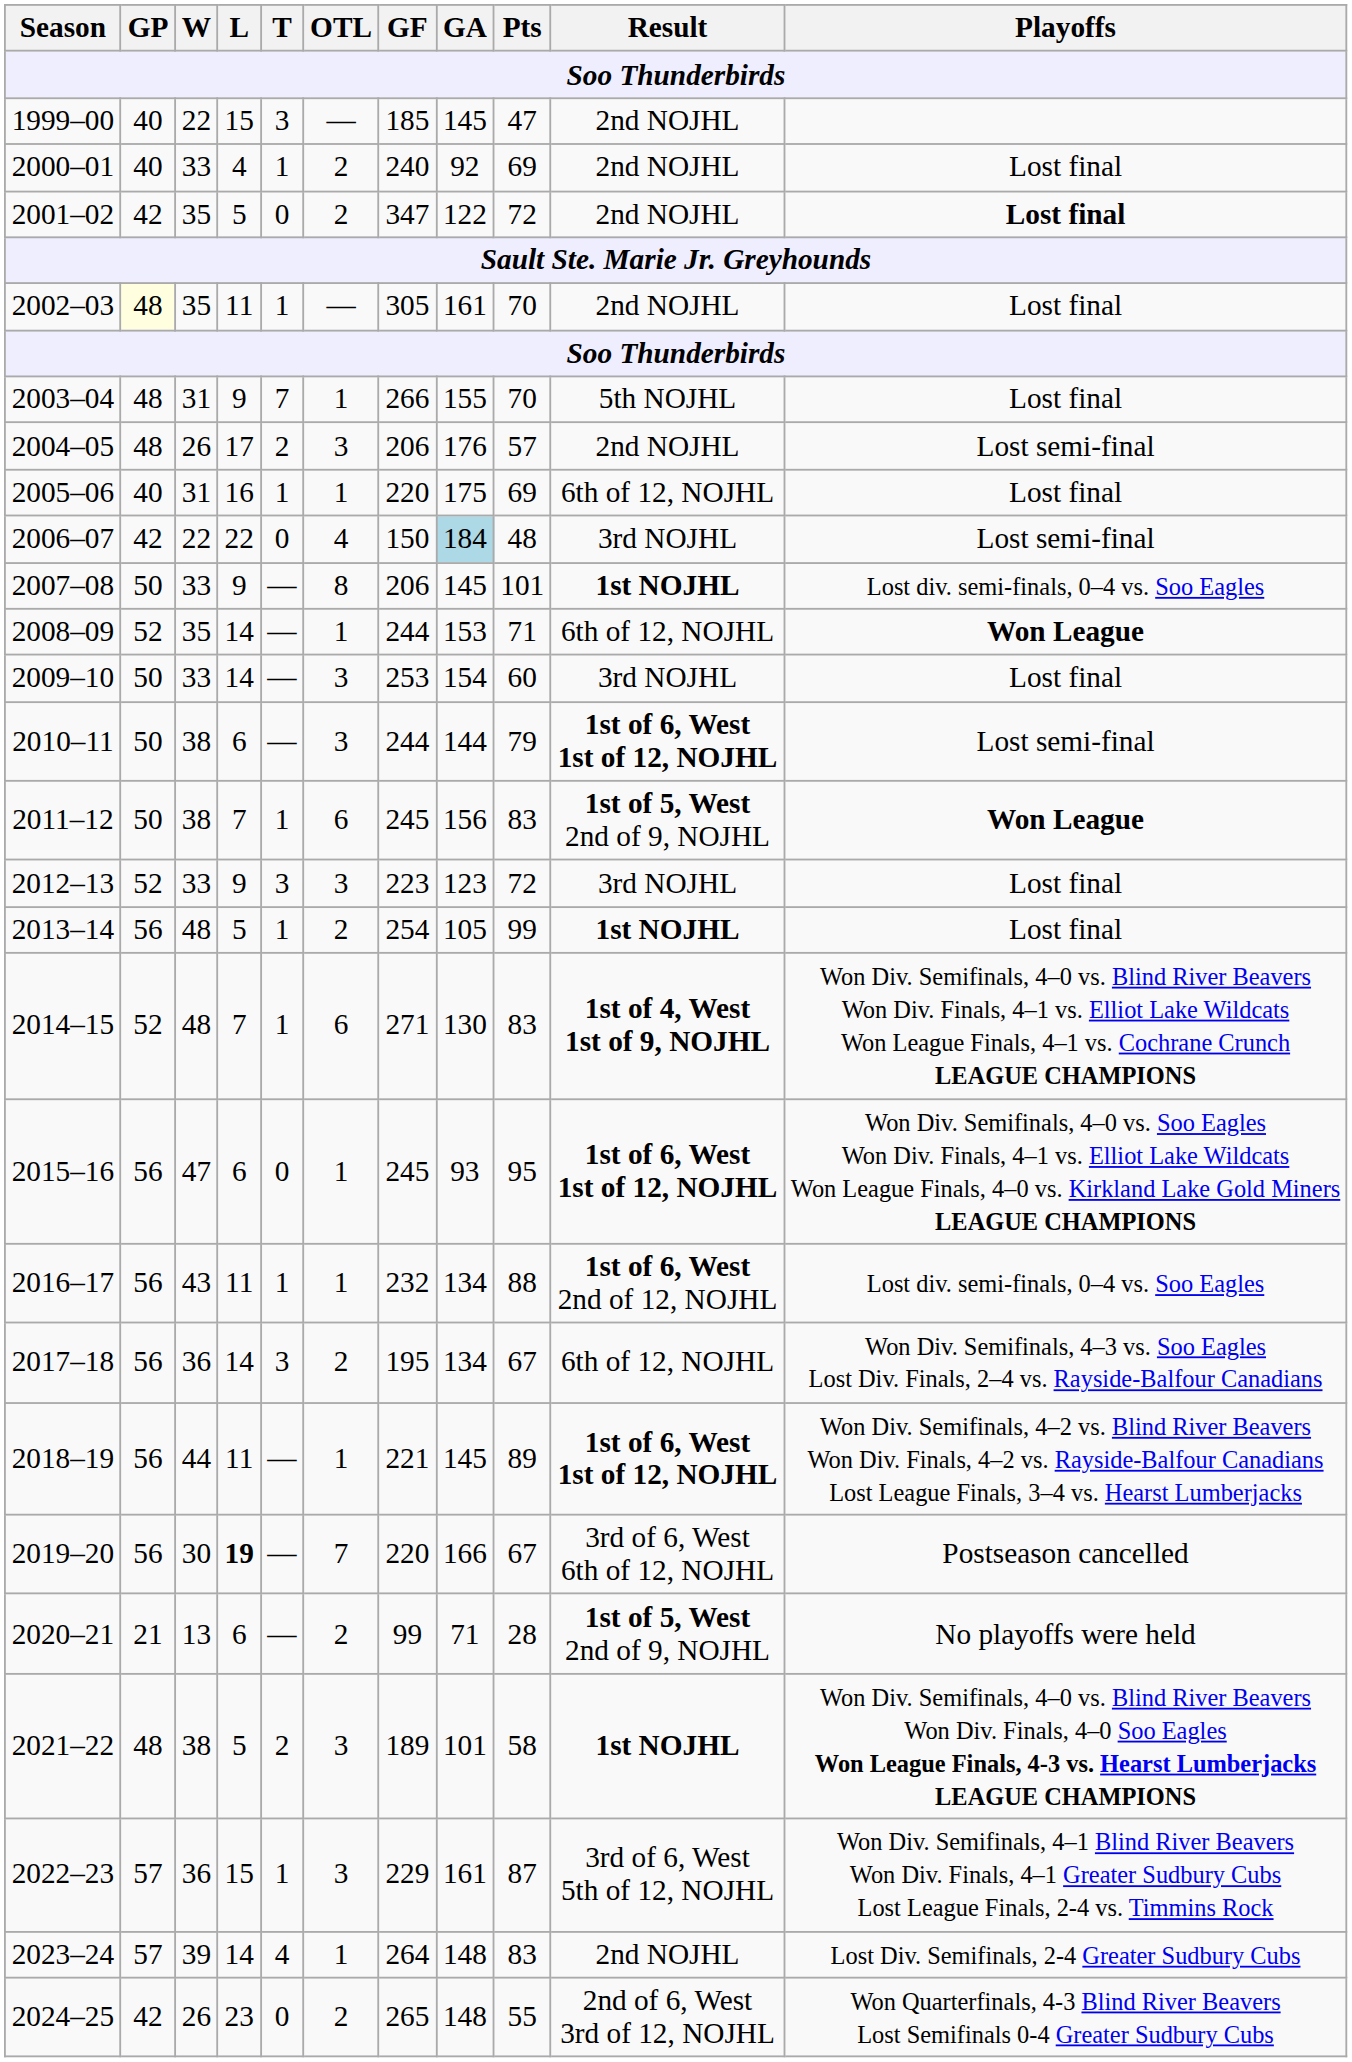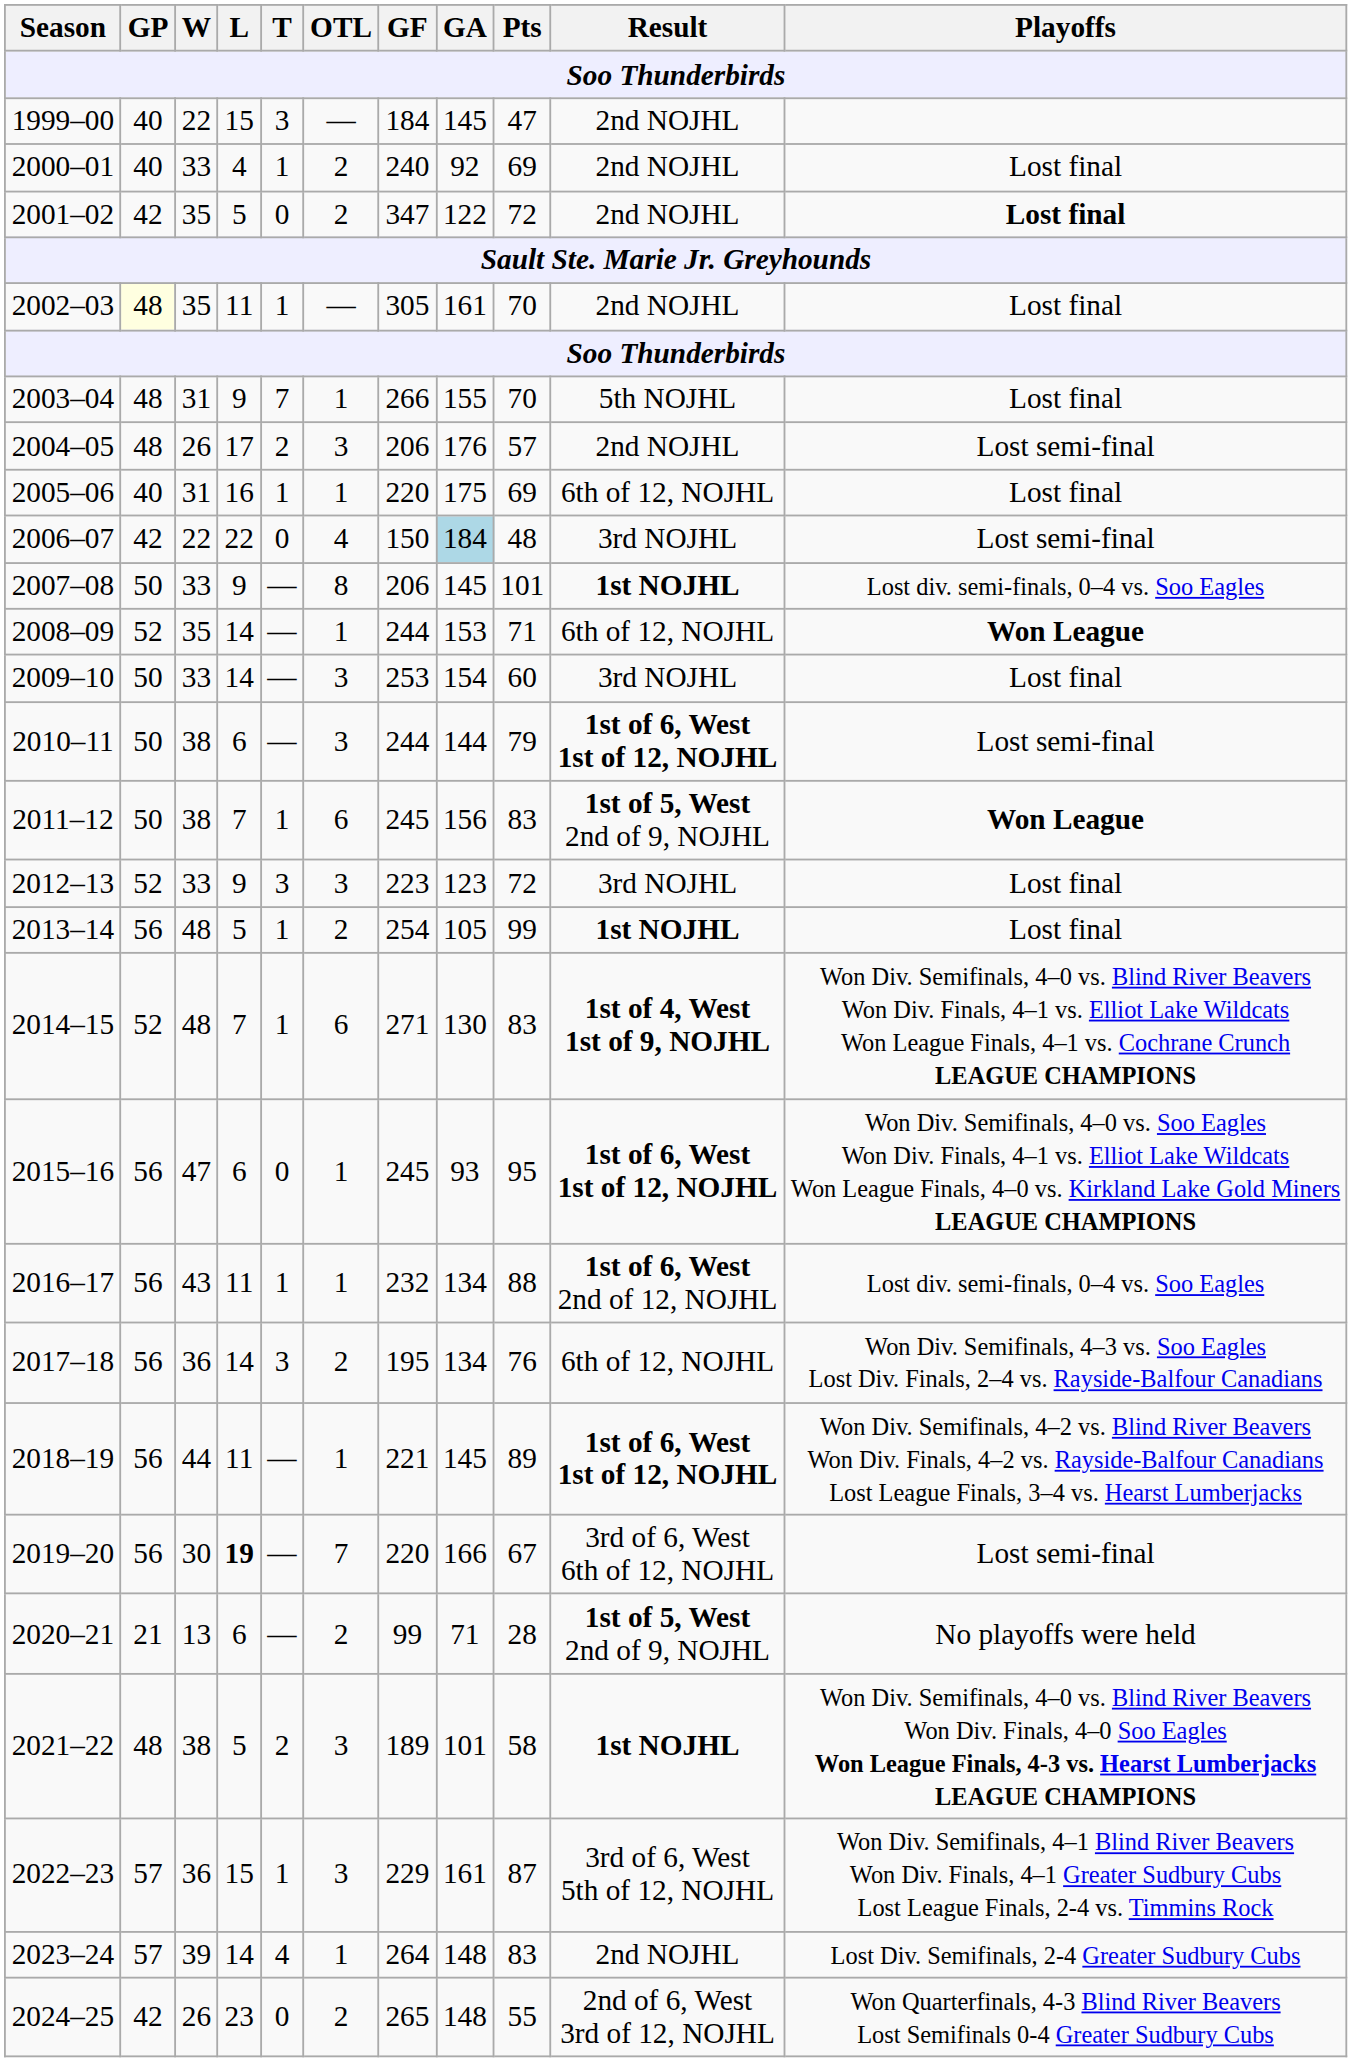 <table class="wikitable" style="text-align:center">
 <tr>
 <th>Season</th>
 <th>GP</th>
 <th>W</th>
 <th>L</th>
 <th>T</th>
 <th>OTL</th>
 <th>GF</th>
 <th>GA</th>
 <th>Pts</th>
 <th>Result</th>
 <th>Playoffs</th>
 </tr>
 <tr bgcolor="#eeeeff">
 <td colspan="11"><strong><em>Soo Thunderbirds</em></strong></td>
 </tr>
 <tr>
 <td>1999–00</td>
 <td>40</td>
 <td>22</td>
 <td>15</td>
 <td>3</td>
 <td>—</td>
-<td>185</td>
+<td>184</td>
 <td>145</td>
 <td>47</td>
 <td>2nd NOJHL</td>
 <td></td>
 </tr>
 <tr>
 <td>2000–01</td>
 <td>40</td>
 <td>33</td>
 <td>4</td>
 <td>1</td>
 <td>2</td>
 <td>240</td>
 <td>92</td>
 <td>69</td>
 <td>2nd NOJHL</td>
 <td>Lost final</td>
 </tr>
 <tr>
 <td>2001–02</td>
 <td>42</td>
 <td>35</td>
 <td>5</td>
 <td>0</td>
 <td>2</td>
 <td>347</td>
 <td>122</td>
 <td>72</td>
 <td>2nd NOJHL</td>
 <td><strong>Lost final</strong></td>
 </tr>
 <tr bgcolor="#eeeeff">
 <td colspan="11"><strong><em>Sault Ste. Marie Jr. Greyhounds</em></strong></td>
 </tr>
 <tr>
 <td>2002–03</td>
 <td style="background: lightyellow;">48</td>
 <td>35</td>
 <td>11</td>
 <td>1</td>
 <td>—</td>
 <td>305</td>
 <td>161</td>
 <td>70</td>
 <td>2nd NOJHL</td>
 <td>Lost final</td>
 </tr>
 <tr bgcolor="#eeeeff">
 <td colspan="11"><strong><em>Soo Thunderbirds</em></strong></td>
 </tr>
 <tr>
 <td>2003–04</td>
 <td>48</td>
 <td>31</td>
 <td>9</td>
 <td>7</td>
 <td>1</td>
 <td>266</td>
 <td>155</td>
 <td>70</td>
 <td>5th NOJHL</td>
 <td>Lost final</td>
 </tr>
 <tr>
 <td>2004–05</td>
 <td>48</td>
 <td>26</td>
 <td>17</td>
 <td>2</td>
 <td>3</td>
 <td>206</td>
 <td>176</td>
 <td>57</td>
 <td>2nd NOJHL</td>
 <td>Lost semi-final</td>
 </tr>
 <tr>
 <td>2005–06</td>
 <td>40</td>
 <td>31</td>
 <td>16</td>
 <td>1</td>
 <td>1</td>
 <td>220</td>
 <td>175</td>
 <td>69</td>
 <td>6th of 12, NOJHL</td>
 <td>Lost final</td>
 </tr>
 <tr>
 <td>2006–07</td>
 <td>42</td>
 <td>22</td>
 <td>22</td>
 <td>0</td>
 <td>4</td>
 <td>150</td>
 <td style="background: lightblue;">184</td>
 <td>48</td>
 <td>3rd NOJHL</td>
 <td>Lost semi-final</td>
 </tr>
 <tr>
 <td>2007–08</td>
 <td>50</td>
 <td>33</td>
 <td>9</td>
 <td>—</td>
 <td>8</td>
 <td>206</td>
 <td>145</td>
 <td>101</td>
 <td><strong>1st NOJHL</strong></td>
 <td><small>Lost div. semi-finals, 0–4 vs. <a href='#'>Soo Eagles</a></small></td>
 </tr>
 <tr>
 <td>2008–09</td>
 <td>52</td>
 <td>35</td>
 <td>14</td>
 <td>—</td>
 <td>1</td>
 <td>244</td>
 <td>153</td>
 <td>71</td>
 <td>6th of 12, NOJHL</td>
 <td><strong>Won League</strong></td>
 </tr>
 <tr>
 <td>2009–10</td>
 <td>50</td>
 <td>33</td>
 <td>14</td>
 <td>—</td>
 <td>3</td>
 <td>253</td>
 <td>154</td>
 <td>60</td>
 <td>3rd NOJHL</td>
 <td>Lost final</td>
 </tr>
 <tr>
 <td>2010–11</td>
 <td>50</td>
 <td>38</td>
 <td>6</td>
 <td>—</td>
 <td>3</td>
 <td>244</td>
 <td>144</td>
 <td>79</td>
 <td><strong>1st of 6, West<br>1st of 12, NOJHL</strong></td>
 <td>Lost semi-final</td>
 </tr>
 <tr>
 <td>2011–12</td>
 <td>50</td>
 <td>38</td>
 <td>7</td>
 <td>1</td>
 <td>6</td>
 <td>245</td>
 <td>156</td>
 <td>83</td>
 <td><strong>1st of 5, West</strong><br>2nd of 9, NOJHL</td>
 <td><strong>Won League</strong></td>
 </tr>
 <tr>
 <td>2012–13</td>
 <td>52</td>
 <td>33</td>
 <td>9</td>
 <td>3</td>
 <td>3</td>
 <td>223</td>
 <td>123</td>
 <td>72</td>
 <td>3rd NOJHL</td>
 <td>Lost final</td>
 </tr>
 <tr>
 <td>2013–14</td>
 <td>56</td>
 <td>48</td>
 <td>5</td>
 <td>1</td>
 <td>2</td>
 <td>254</td>
 <td>105</td>
 <td>99</td>
 <td><strong>1st NOJHL</strong></td>
 <td>Lost final</td>
 </tr>
 <tr>
 <td>2014–15</td>
 <td>52</td>
 <td>48</td>
 <td>7</td>
 <td>1</td>
 <td>6</td>
 <td>271</td>
 <td>130</td>
 <td>83</td>
 <td><strong>1st of 4, West<br>1st of 9, NOJHL</strong></td>
 <td><small>Won Div. Semifinals, 4–0 vs. <a href='#'>Blind River Beavers</a><br>Won Div. Finals, 4–1 vs. <a href='#'>Elliot Lake Wildcats</a><br>Won League Finals, 4–1 vs. <a href='#'>Cochrane Crunch</a><br><strong>LEAGUE CHAMPIONS</strong></small></td>
 </tr>
 <tr>
 <td>2015–16</td>
 <td>56</td>
 <td>47</td>
 <td>6</td>
 <td>0</td>
 <td>1</td>
 <td>245</td>
 <td>93</td>
 <td>95</td>
 <td><strong>1st of 6, West<br>1st of 12, NOJHL</strong></td>
 <td><small>Won Div. Semifinals, 4–0 vs. <a href='#'>Soo Eagles</a><br>Won Div. Finals, 4–1 vs. <a href='#'>Elliot Lake Wildcats</a><br>Won League Finals, 4–0 vs. <a href='#'>Kirkland Lake Gold Miners</a><br><strong>LEAGUE CHAMPIONS</strong></small></td>
 </tr>
 <tr>
 <td>2016–17</td>
 <td>56</td>
 <td>43</td>
 <td>11</td>
 <td>1</td>
 <td>1</td>
 <td>232</td>
 <td>134</td>
 <td>88</td>
 <td><strong>1st of 6, West</strong><br>2nd of 12, NOJHL</td>
 <td><small>Lost div. semi-finals, 0–4 vs. <a href='#'>Soo Eagles</a></small></td>
 </tr>
 <tr>
 <td>2017–18</td>
 <td>56</td>
 <td>36</td>
 <td>14</td>
 <td>3</td>
 <td>2</td>
 <td>195</td>
 <td>134</td>
-<td>67</td>
+<td>76</td>
 <td>6th of 12, NOJHL</td>
 <td><small>Won Div. Semifinals, 4–3 vs. <a href='#'>Soo Eagles</a><br>Lost Div. Finals, 2–4 vs. <a href='#'>Rayside-Balfour Canadians</a></small></td>
 </tr>
 <tr>
 <td>2018–19</td>
 <td>56</td>
 <td>44</td>
 <td>11</td>
 <td>—</td>
 <td>1</td>
 <td>221</td>
 <td>145</td>
 <td>89</td>
 <td><strong>1st of 6, West<br>1st of 12, NOJHL</strong></td>
 <td><small>Won Div. Semifinals, 4–2 vs. <a href='#'>Blind River Beavers</a><br>Won Div. Finals, 4–2 vs. <a href='#'>Rayside-Balfour Canadians</a><br>Lost League Finals, 3–4 vs. <a href='#'>Hearst Lumberjacks</a></small></td>
 </tr>
 <tr>
 <td>2019–20</td>
 <td>56</td>
 <td>30</td>
 <td><strong>19</strong></td>
 <td>—</td>
 <td>7</td>
 <td>220</td>
 <td>166</td>
 <td>67</td>
 <td>3rd of 6, West<br>6th of 12, NOJHL</td>
-<td>Postseason cancelled</td>
+<td>Lost semi-final</td>
 </tr>
 <tr>
 <td>2020–21</td>
 <td>21</td>
 <td>13</td>
 <td>6</td>
 <td>—</td>
 <td>2</td>
 <td>99</td>
 <td>71</td>
 <td>28</td>
 <td><strong>1st of 5, West</strong><br>2nd of 9, NOJHL</td>
 <td>No playoffs were held</td>
 </tr>
 <tr>
 <td>2021–22</td>
 <td>48</td>
 <td>38</td>
 <td>5</td>
 <td>2</td>
 <td>3</td>
 <td>189</td>
 <td>101</td>
 <td>58</td>
 <td><strong>1st NOJHL</strong></td>
 <td><small>Won Div. Semifinals, 4–0 vs. <a href='#'>Blind River Beavers</a><br>Won Div. Finals, 4–0 <a href='#'>Soo Eagles</a><br><strong>Won League Finals, 4-3 vs. <a href='#'>Hearst Lumberjacks</a><br>LEAGUE CHAMPIONS</strong></small></td>
 </tr>
 <tr>
 <td>2022–23</td>
 <td>57</td>
 <td>36</td>
 <td>15</td>
 <td>1</td>
 <td>3</td>
 <td>229</td>
 <td>161</td>
 <td>87</td>
 <td>3rd of 6, West<br>5th of 12, NOJHL</td>
 <td><small>Won Div. Semifinals, 4–1 <a href='#'>Blind River Beavers</a><br>Won Div. Finals, 4–1 <a href='#'>Greater Sudbury Cubs</a><br>Lost League Finals, 2-4 vs. <a href='#'>Timmins Rock</a></small></td>
 </tr>
 <tr>
 <td>2023–24</td>
 <td>57</td>
 <td>39</td>
 <td>14</td>
 <td>4</td>
 <td>1</td>
 <td>264</td>
 <td>148</td>
 <td>83</td>
 <td>2nd NOJHL</td>
 <td><small>Lost Div. Semifinals, 2-4 <a href='#'>Greater Sudbury Cubs</a></small></td>
 </tr>
 <tr>
 <td>2024–25</td>
 <td>42</td>
 <td>26</td>
 <td>23</td>
 <td>0</td>
 <td>2</td>
 <td>265</td>
 <td>148</td>
 <td>55</td>
 <td>2nd of 6, West<br>3rd of 12, NOJHL</td>
 <td><small>Won Quarterfinals, 4-3 <a href='#'>Blind River Beavers</a><br>Lost Semifinals 0-4 <a href='#'>Greater Sudbury Cubs</a></small></td>
 </tr>
 </table>
